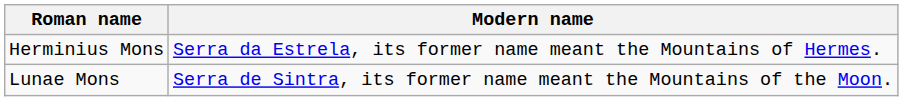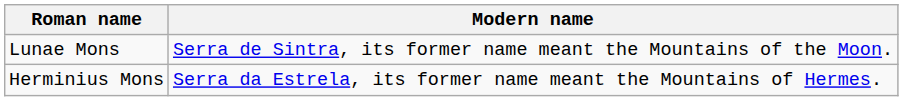 <table class="wikitable">
 <tr ---->
 <th>Roman name</th>
 <th>Modern name</th>
 </tr>
 <tr ---->
+<td>Lunae Mons</td>
+<td><a href='#'>Serra de Sintra</a>, its former name meant the Mountains of the <a href='#'>Moon</a>.</td>
+</tr>
+<tr ---->
 <td>Herminius Mons</td>
 <td><a href='#'>Serra da Estrela</a>, its former name meant the Mountains of <a href='#'>Hermes</a>.</td>
 </tr>
-<tr ---->
-<td>Lunae Mons</td>
-<td><a href='#'>Serra de Sintra</a>, its former name meant the Mountains of the <a href='#'>Moon</a>.</td>
-</tr>
 </table>
